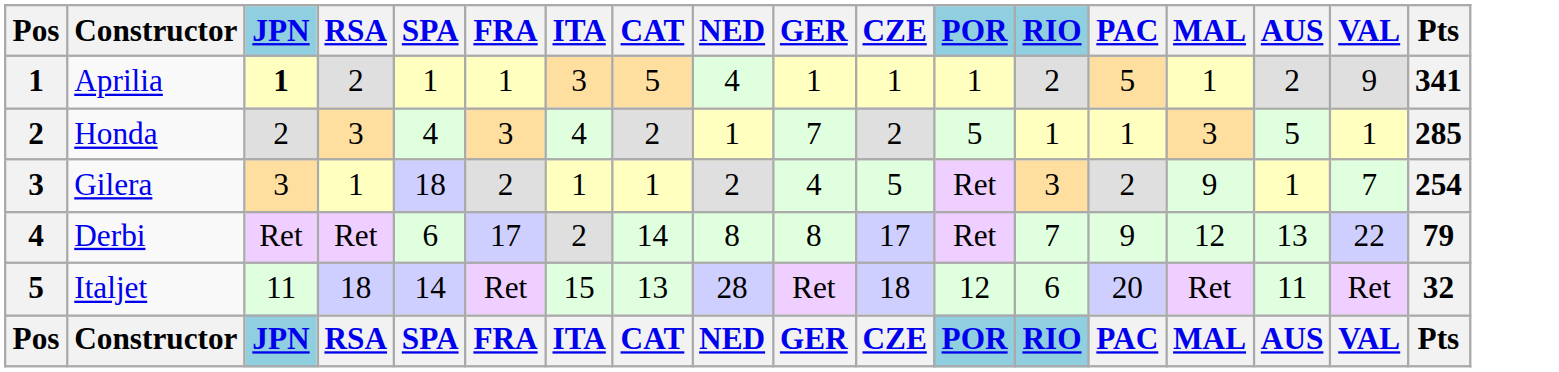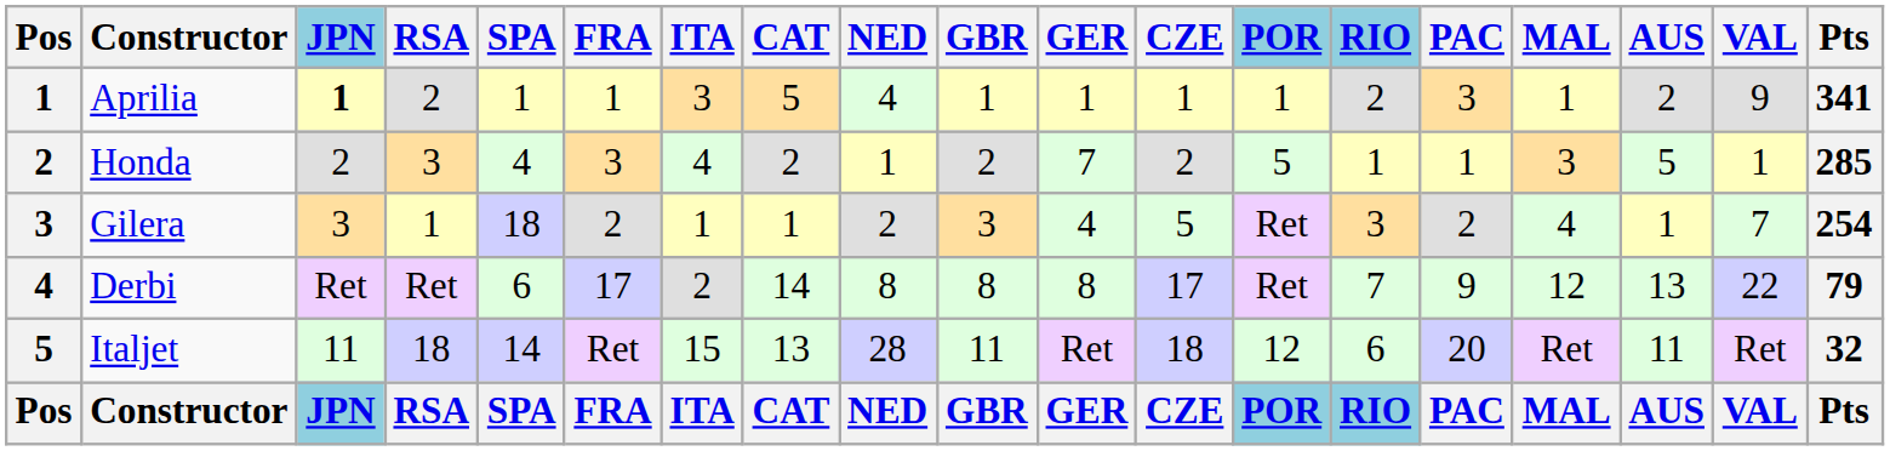 <table class="wikitable" style="font-size:85%; text-align:center">
 <tr valign="top">
 <th valign="middle" scope="col">Pos</th>
 <th valign="middle" scope="col">Constructor</th>
 <th scope="col" style="background:#8fcfdf"><a href='#'>JPN</a><br></th>
 <th scope="col"><a href='#'>RSA</a><br></th>
 <th scope="col"><a href='#'>SPA</a><br></th>
 <th scope="col"><a href='#'>FRA</a><br></th>
 <th scope="col"><a href='#'>ITA</a><br></th>
 <th scope="col"><a href='#'>CAT</a><br></th>
 <th scope="col"><a href='#'>NED</a><br></th>
+<th scope="col"><a href='#'>GBR</a><br></th>
 <th scope="col"><a href='#'>GER</a><br></th>
 <th scope="col"><a href='#'>CZE</a><br></th>
 <th scope="col" style="background:#8fcfdf"><a href='#'>POR</a><br></th>
 <th scope="col" style="background:#8fcfdf"><a href='#'>RIO</a><br></th>
 <th scope="col"><a href='#'>PAC</a><br></th>
 <th scope="col"><a href='#'>MAL</a><br></th>
 <th scope="col"><a href='#'>AUS</a><br></th>
 <th scope="col"><a href='#'>VAL</a><br></th>
 <th valign="middle" scope="col">Pts</th>
 </tr>
 <tr>
 <th>1</th>
 <td align="left"> <a href='#'>Aprilia</a></td>
 <td style="background:#ffffbf;"><strong>1</strong></td>
 <td style="background:#dfdfdf;">2</td>
 <td style="background:#ffffbf;">1</td>
 <td style="background:#ffffbf;">1</td>
 <td style="background:#ffdf9f;">3</td>
 <td style="background:#ffdf9f;">5</td>
 <td style="background:#dfffdf;">4</td>
 <td style="background:#ffffbf;">1</td>
 <td style="background:#ffffbf;">1</td>
 <td style="background:#ffffbf;">1</td>
+<td style="background:#ffffbf;">1</td>
 <td style="background:#dfdfdf;">2</td>
-<td style="background:#ffdf9f;">5</td>
+<td style="background:#ffdf9f;">3</td>
 <td style="background:#ffffbf;">1</td>
 <td style="background:#dfdfdf;">2</td>
 <td style="background:#dfdfdf;">9</td>
 <th>341</th>
 </tr>
 <tr>
 <th>2</th>
 <td align="left"> <a href='#'>Honda</a></td>
 <td style="background:#dfdfdf;">2</td>
 <td style="background:#ffdf9f;">3</td>
 <td style="background:#dfffdf;">4</td>
 <td style="background:#ffdf9f;">3</td>
 <td style="background:#dfffdf;">4</td>
 <td style="background:#dfdfdf;">2</td>
 <td style="background:#ffffbf;">1</td>
+<td style="background:#dfdfdf;">2</td>
 <td style="background:#dfffdf;">7</td>
 <td style="background:#dfdfdf;">2</td>
 <td style="background:#dfffdf;">5</td>
 <td style="background:#ffffbf;">1</td>
 <td style="background:#ffffbf;">1</td>
 <td style="background:#ffdf9f;">3</td>
 <td style="background:#dfffdf;">5</td>
 <td style="background:#ffffbf;">1</td>
 <th>285</th>
 </tr>
 <tr>
 <th>3</th>
 <td align="left"> <a href='#'>Gilera</a></td>
 <td style="background:#ffdf9f;">3</td>
 <td style="background:#ffffbf;">1</td>
 <td style="background:#cfcfff;">18</td>
 <td style="background:#dfdfdf;">2</td>
 <td style="background:#ffffbf;">1</td>
 <td style="background:#ffffbf;">1</td>
 <td style="background:#dfdfdf;">2</td>
+<td style="background:#ffdf9f;">3</td>
 <td style="background:#dfffdf;">4</td>
 <td style="background:#dfffdf;">5</td>
 <td style="background:#efcfff;">Ret</td>
 <td style="background:#ffdf9f;">3</td>
 <td style="background:#dfdfdf;">2</td>
-<td style="background:#dfffdf;">9</td>
+<td style="background:#dfffdf;">4</td>
 <td style="background:#ffffbf;">1</td>
 <td style="background:#dfffdf;">7</td>
 <th>254</th>
 </tr>
 <tr>
 <th>4</th>
 <td align="left"> <a href='#'>Derbi</a></td>
 <td style="background:#efcfff;">Ret</td>
 <td style="background:#efcfff;">Ret</td>
 <td style="background:#dfffdf;">6</td>
 <td style="background:#cfcfff;">17</td>
 <td style="background:#dfdfdf;">2</td>
 <td style="background:#dfffdf;">14</td>
+<td style="background:#dfffdf;">8</td>
 <td style="background:#dfffdf;">8</td>
 <td style="background:#dfffdf;">8</td>
 <td style="background:#cfcfff;">17</td>
 <td style="background:#efcfff;">Ret</td>
 <td style="background:#dfffdf;">7</td>
 <td style="background:#dfffdf;">9</td>
 <td style="background:#dfffdf;">12</td>
 <td style="background:#dfffdf;">13</td>
 <td style="background:#cfcfff;">22</td>
 <th>79</th>
 </tr>
 <tr>
 <th>5</th>
 <td align="left"> <a href='#'>Italjet</a></td>
 <td style="background:#dfffdf;">11</td>
 <td style="background:#cfcfff;">18</td>
 <td style="background:#cfcfff;">14</td>
 <td style="background:#efcfff;">Ret</td>
 <td style="background:#dfffdf;">15</td>
 <td style="background:#dfffdf;">13</td>
 <td style="background:#cfcfff;">28</td>
+<td style="background:#dfffdf;">11</td>
 <td style="background:#efcfff;">Ret</td>
 <td style="background:#cfcfff;">18</td>
 <td style="background:#dfffdf;">12</td>
 <td style="background:#dfffdf;">6</td>
 <td style="background:#cfcfff;">20</td>
 <td style="background:#efcfff;">Ret</td>
 <td style="background:#dfffdf;">11</td>
 <td style="background:#efcfff;">Ret</td>
 <th>32</th>
 </tr>
 <tr valign="top">
 <th valign="middle" scope-"col">Pos</th>
 <th valign="middle" scope="col">Constructor</th>
 <th scope="col" style="background:#8fcfdf"><a href='#'>JPN</a><br></th>
 <th scope="col"><a href='#'>RSA</a><br></th>
 <th scope="col"><a href='#'>SPA</a><br></th>
 <th scope="col"><a href='#'>FRA</a><br></th>
 <th scope="col"><a href='#'>ITA</a><br></th>
 <th scope="col"><a href='#'>CAT</a><br></th>
 <th scope="col"><a href='#'>NED</a><br></th>
+<th scope="col"><a href='#'>GBR</a><br></th>
 <th scope="col"><a href='#'>GER</a><br></th>
 <th scope="col"><a href='#'>CZE</a><br></th>
 <th scope="col" style="background:#8fcfdf"><a href='#'>POR</a><br></th>
 <th scope="col" style="background:#8fcfdf"><a href='#'>RIO</a><br></th>
 <th scope="col"><a href='#'>PAC</a><br></th>
 <th scope="col"><a href='#'>MAL</a><br></th>
 <th scope="col"><a href='#'>AUS</a><br></th>
 <th scope="col"><a href='#'>VAL</a><br></th>
 <th valign="middle" scope="col">Pts</th>
 </tr>
 </table>
